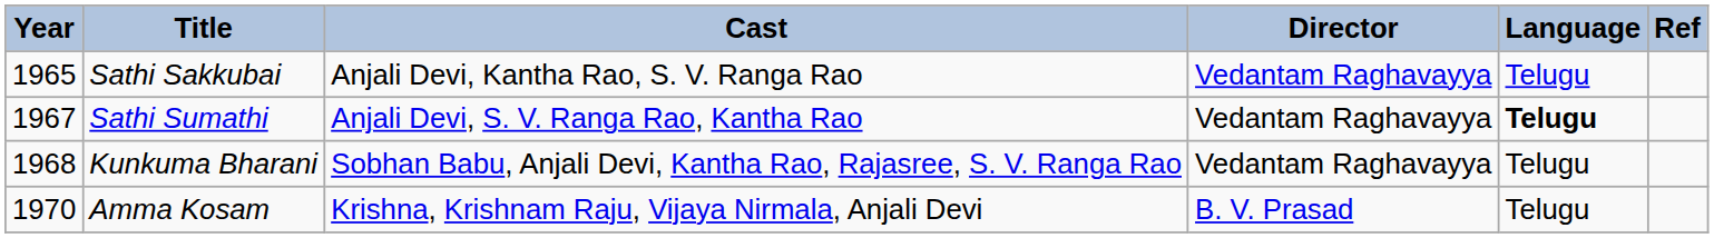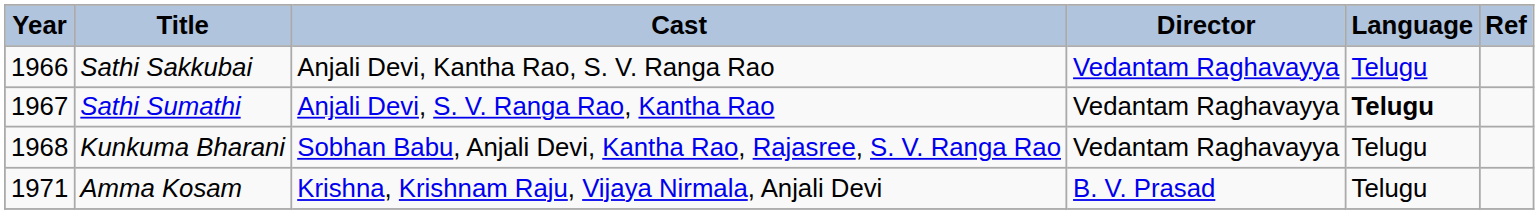 <table class="wikitable" style="font-size:90%">
 <tr style="text-align:center;">
 <th style="text-align:center; background:#b0c4de;">Year</th>
 <th style="text-align:center; background:#b0c4de;">Title</th>
 <th style="text-align:center; background:#b0c4de;">Cast</th>
 <th style="text-align:center; background:#b0c4de;">Director</th>
 <th style="text-align:center; background:#b0c4de;">Language</th>
 <th style="text-align:center; background:#b0c4de;">Ref</th>
 </tr>
 <tr>
-<td>1965</td>
+<td>1966</td>
 <td><em>Sathi Sakkubai</em></td>
 <td>Anjali Devi, Kantha Rao, S. V. Ranga Rao</td>
 <td><a href='#'>Vedantam Raghavayya</a></td>
 <td><a href='#'>Telugu</a></td>
 <td></td>
 </tr>
 <tr>
 <td>1967</td>
 <td><a href='#'><em>Sathi Sumathi</em></a></td>
 <td><a href='#'>Anjali Devi</a>, <a href='#'>S. V. Ranga Rao</a>, <a href='#'>Kantha Rao</a></td>
 <td>Vedantam Raghavayya</td>
 <td><strong>Telugu</strong></td>
 <td></td>
 </tr>
 <tr>
 <td>1968</td>
 <td><em>Kunkuma Bharani</em></td>
 <td><a href='#'>Sobhan Babu</a>, Anjali Devi, <a href='#'>Kantha Rao</a>, <a href='#'>Rajasree</a>, <a href='#'>S. V. Ranga Rao</a></td>
 <td>Vedantam Raghavayya</td>
 <td>Telugu</td>
 <td></td>
 </tr>
 <tr>
-<td>1970</td>
+<td>1971</td>
 <td><em>Amma Kosam</em></td>
 <td><a href='#'>Krishna</a>, <a href='#'>Krishnam Raju</a>, <a href='#'>Vijaya Nirmala</a>, Anjali Devi</td>
 <td><a href='#'>B. V. Prasad</a></td>
 <td>Telugu</td>
 <td></td>
 </tr>
 </table>
